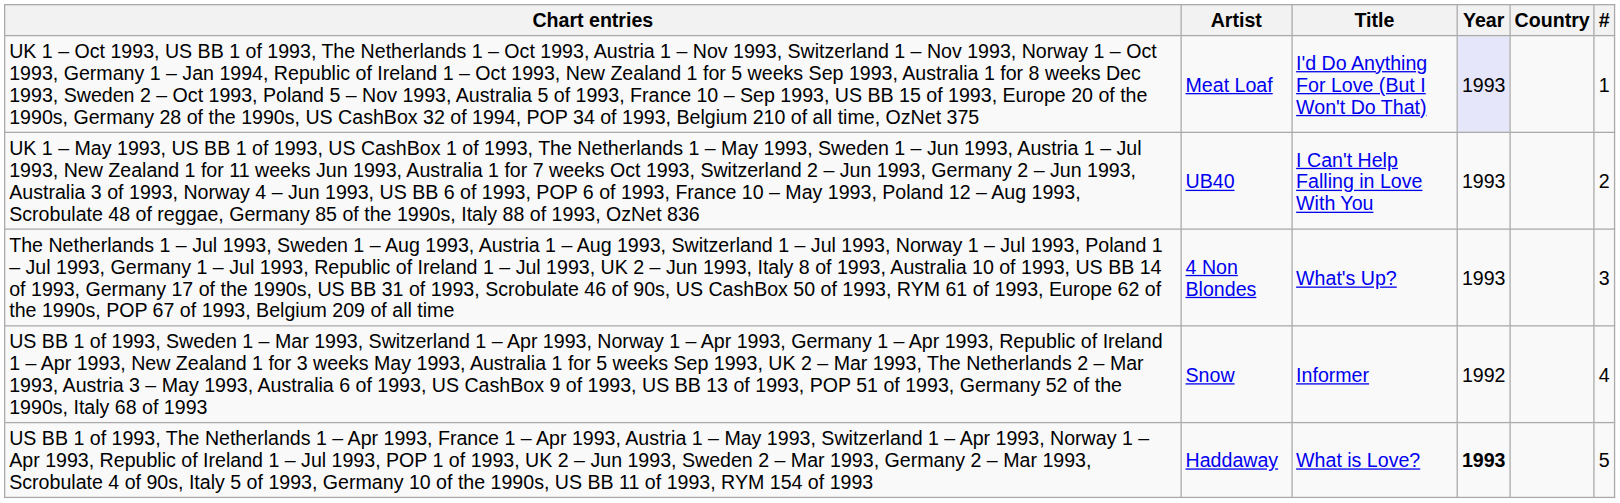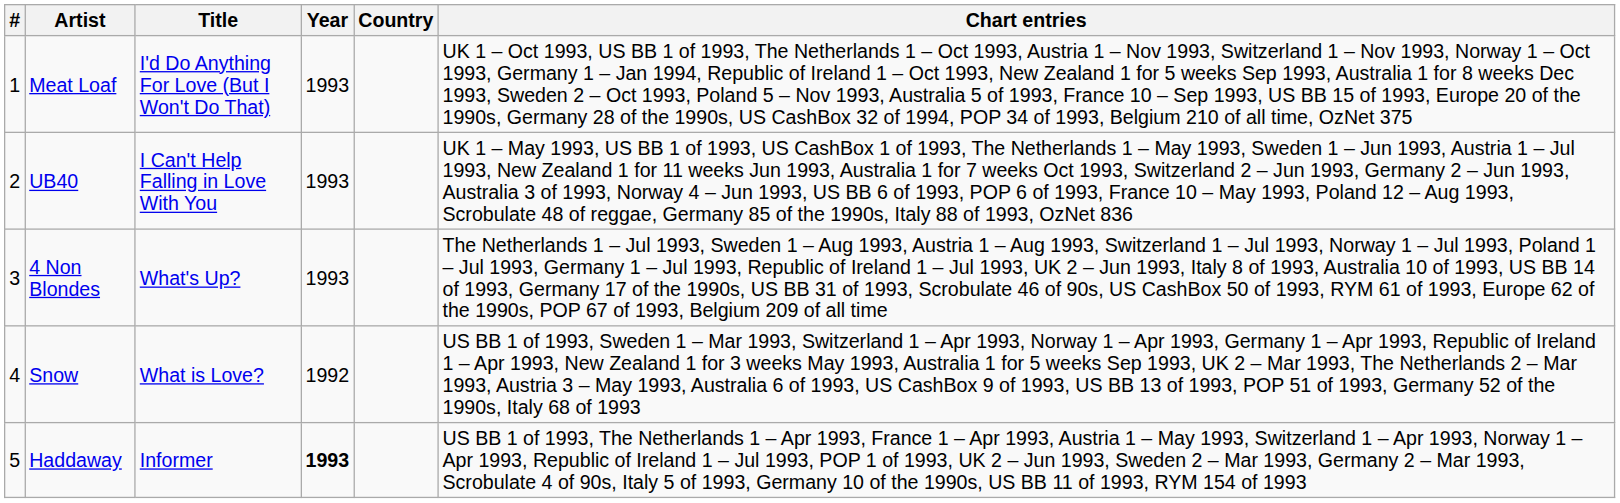 <table class="wikitable" style="font-size:95%;">
 <tr>
-<th>Chart entries</th>
+<th>#</th>
 <th>Artist</th>
 <th>Title</th>
 <th>Year</th>
 <th>Country</th>
-<th>#</th>
+<th>Chart entries</th>
 </tr>
 <tr>
-<td>UK 1 – Oct 1993, US BB 1 of 1993, The Netherlands 1 – Oct 1993, Austria 1 – Nov 1993, Switzerland 1 – Nov 1993, Norway 1 – Oct 1993, Germany 1 – Jan 1994, Republic of Ireland 1 – Oct 1993, New Zealand 1 for 5 weeks Sep 1993, Australia 1 for 8 weeks Dec 1993, Sweden 2 – Oct 1993, Poland 5 – Nov 1993, Australia 5 of 1993, France 10 – Sep 1993, US BB 15 of 1993, Europe 20 of the 1990s, Germany 28 of the 1990s, US CashBox 32 of 1994, POP 34 of 1993, Belgium 210 of all time, OzNet 375</td>
+<td>1</td>
 <td><a href='#'>Meat Loaf</a></td>
 <td><a href='#'>I'd Do Anything For Love (But I Won't Do That)</a></td>
-<td style="background: lavender;">1993</td>
+<td>1993</td>
 <td></td>
-<td>1</td>
+<td>UK 1 – Oct 1993, US BB 1 of 1993, The Netherlands 1 – Oct 1993, Austria 1 – Nov 1993, Switzerland 1 – Nov 1993, Norway 1 – Oct 1993, Germany 1 – Jan 1994, Republic of Ireland 1 – Oct 1993, New Zealand 1 for 5 weeks Sep 1993, Australia 1 for 8 weeks Dec 1993, Sweden 2 – Oct 1993, Poland 5 – Nov 1993, Australia 5 of 1993, France 10 – Sep 1993, US BB 15 of 1993, Europe 20 of the 1990s, Germany 28 of the 1990s, US CashBox 32 of 1994, POP 34 of 1993, Belgium 210 of all time, OzNet 375</td>
 </tr>
 <tr>
-<td>UK 1 – May 1993, US BB 1 of 1993, US CashBox 1 of 1993, The Netherlands 1 – May 1993, Sweden 1 – Jun 1993, Austria 1 – Jul 1993, New Zealand 1 for 11 weeks Jun 1993, Australia 1 for 7 weeks Oct 1993, Switzerland 2 – Jun 1993, Germany 2 – Jun 1993, Australia 3 of 1993, Norway 4 – Jun 1993, US BB 6 of 1993, POP 6 of 1993, France 10 – May 1993, Poland 12 – Aug 1993, Scrobulate 48 of reggae, Germany 85 of the 1990s, Italy 88 of 1993, OzNet 836</td>
+<td>2</td>
 <td><a href='#'>UB40</a></td>
 <td><a href='#'>I Can't Help Falling in Love With You</a></td>
 <td>1993</td>
 <td></td>
-<td>2</td>
+<td>UK 1 – May 1993, US BB 1 of 1993, US CashBox 1 of 1993, The Netherlands 1 – May 1993, Sweden 1 – Jun 1993, Austria 1 – Jul 1993, New Zealand 1 for 11 weeks Jun 1993, Australia 1 for 7 weeks Oct 1993, Switzerland 2 – Jun 1993, Germany 2 – Jun 1993, Australia 3 of 1993, Norway 4 – Jun 1993, US BB 6 of 1993, POP 6 of 1993, France 10 – May 1993, Poland 12 – Aug 1993, Scrobulate 48 of reggae, Germany 85 of the 1990s, Italy 88 of 1993, OzNet 836</td>
 </tr>
 <tr>
-<td>The Netherlands 1 – Jul 1993, Sweden 1 – Aug 1993, Austria 1 – Aug 1993, Switzerland 1 – Jul 1993, Norway 1 – Jul 1993, Poland 1 – Jul 1993, Germany 1 – Jul 1993, Republic of Ireland 1 – Jul 1993, UK 2 – Jun 1993, Italy 8 of 1993, Australia 10 of 1993, US BB 14 of 1993, Germany 17 of the 1990s, US BB 31 of 1993, Scrobulate 46 of 90s, US CashBox 50 of 1993, RYM 61 of 1993, Europe 62 of the 1990s, POP 67 of 1993, Belgium 209 of all time</td>
+<td>3</td>
 <td><a href='#'>4 Non Blondes</a></td>
 <td><a href='#'>What's Up?</a></td>
 <td>1993</td>
 <td></td>
-<td>3</td>
+<td>The Netherlands 1 – Jul 1993, Sweden 1 – Aug 1993, Austria 1 – Aug 1993, Switzerland 1 – Jul 1993, Norway 1 – Jul 1993, Poland 1 – Jul 1993, Germany 1 – Jul 1993, Republic of Ireland 1 – Jul 1993, UK 2 – Jun 1993, Italy 8 of 1993, Australia 10 of 1993, US BB 14 of 1993, Germany 17 of the 1990s, US BB 31 of 1993, Scrobulate 46 of 90s, US CashBox 50 of 1993, RYM 61 of 1993, Europe 62 of the 1990s, POP 67 of 1993, Belgium 209 of all time</td>
 </tr>
 <tr>
-<td>US BB 1 of 1993, Sweden 1 – Mar 1993, Switzerland 1 – Apr 1993, Norway 1 – Apr 1993, Germany 1 – Apr 1993, Republic of Ireland 1 – Apr 1993, New Zealand 1 for 3 weeks May 1993, Australia 1 for 5 weeks Sep 1993, UK 2 – Mar 1993, The Netherlands 2 – Mar 1993, Austria 3 – May 1993, Australia 6 of 1993, US CashBox 9 of 1993, US BB 13 of 1993, POP 51 of 1993, Germany 52 of the 1990s, Italy 68 of 1993</td>
+<td>4</td>
 <td><a href='#'>Snow</a></td>
-<td><a href='#'>Informer</a></td>
+<td><a href='#'>What is Love?</a></td>
 <td>1992</td>
 <td></td>
-<td>4</td>
+<td>US BB 1 of 1993, Sweden 1 – Mar 1993, Switzerland 1 – Apr 1993, Norway 1 – Apr 1993, Germany 1 – Apr 1993, Republic of Ireland 1 – Apr 1993, New Zealand 1 for 3 weeks May 1993, Australia 1 for 5 weeks Sep 1993, UK 2 – Mar 1993, The Netherlands 2 – Mar 1993, Austria 3 – May 1993, Australia 6 of 1993, US CashBox 9 of 1993, US BB 13 of 1993, POP 51 of 1993, Germany 52 of the 1990s, Italy 68 of 1993</td>
 </tr>
 <tr>
-<td>US BB 1 of 1993, The Netherlands 1 – Apr 1993, France 1 – Apr 1993, Austria 1 – May 1993, Switzerland 1 – Apr 1993, Norway 1 – Apr 1993, Republic of Ireland 1 – Jul 1993, POP 1 of 1993, UK 2 – Jun 1993, Sweden 2 – Mar 1993, Germany 2 – Mar 1993, Scrobulate 4 of 90s, Italy 5 of 1993, Germany 10 of the 1990s, US BB 11 of 1993, RYM 154 of 1993</td>
+<td>5</td>
 <td><a href='#'>Haddaway</a></td>
-<td><a href='#'>What is Love?</a></td>
+<td><a href='#'>Informer</a></td>
 <td><strong>1993</strong></td>
 <td></td>
-<td>5</td>
+<td>US BB 1 of 1993, The Netherlands 1 – Apr 1993, France 1 – Apr 1993, Austria 1 – May 1993, Switzerland 1 – Apr 1993, Norway 1 – Apr 1993, Republic of Ireland 1 – Jul 1993, POP 1 of 1993, UK 2 – Jun 1993, Sweden 2 – Mar 1993, Germany 2 – Mar 1993, Scrobulate 4 of 90s, Italy 5 of 1993, Germany 10 of the 1990s, US BB 11 of 1993, RYM 154 of 1993</td>
 </tr>
 </table>
